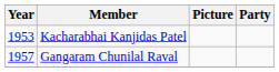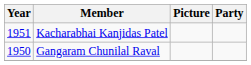 <table class="wikitable sortable">
 <tr>
 <th>Year</th>
 <th>Member</th>
 <th>Picture</th>
 <th colspan="2">Party</th>
 </tr>
 <tr>
-<td><a href='#'>1953</a></td>
+<td><a href='#'>1951</a></td>
 <td><a href='#'>Kacharabhai Kanjidas Patel</a></td>
 <td></td>
 <td></td>
 </tr>
 <tr>
-<td><a href='#'>1957</a></td>
+<td><a href='#'>1950</a></td>
 <td><a href='#'>Gangaram Chunilal Raval</a></td>
 <td></td>
 <td></td>
 </tr>
 <tr>
 </tr>
 </table>
